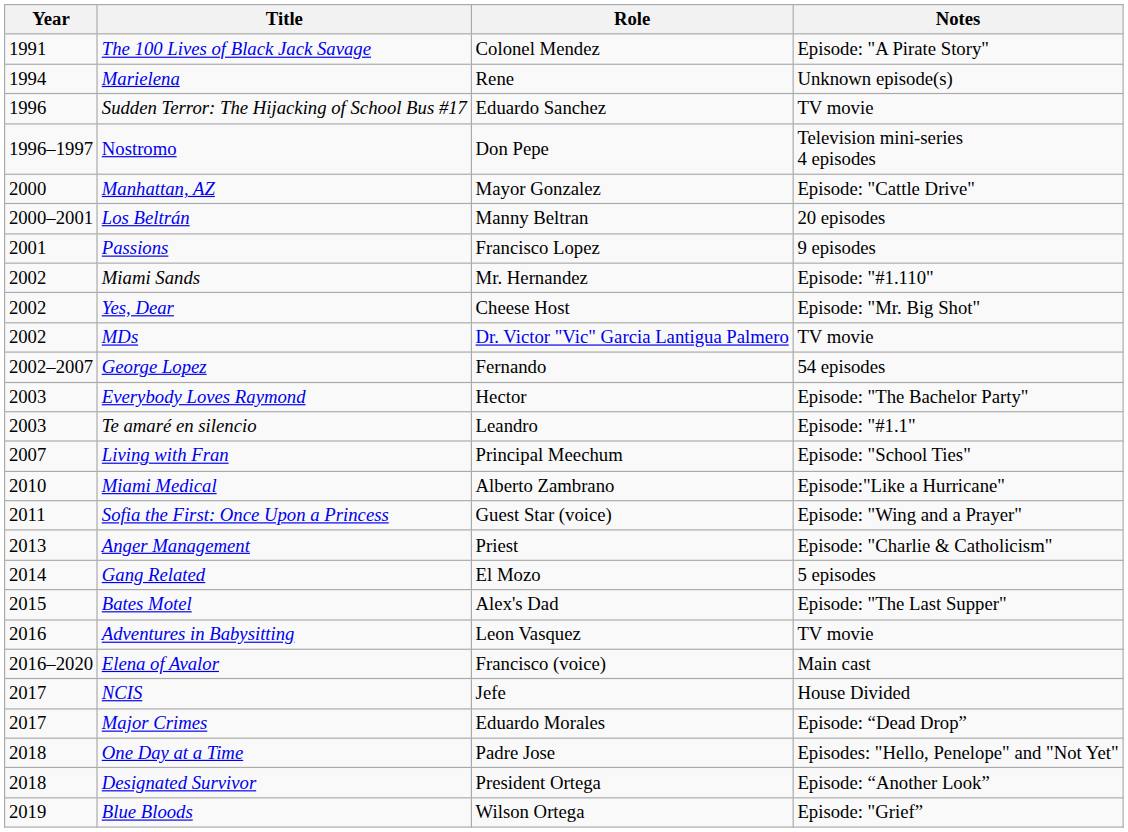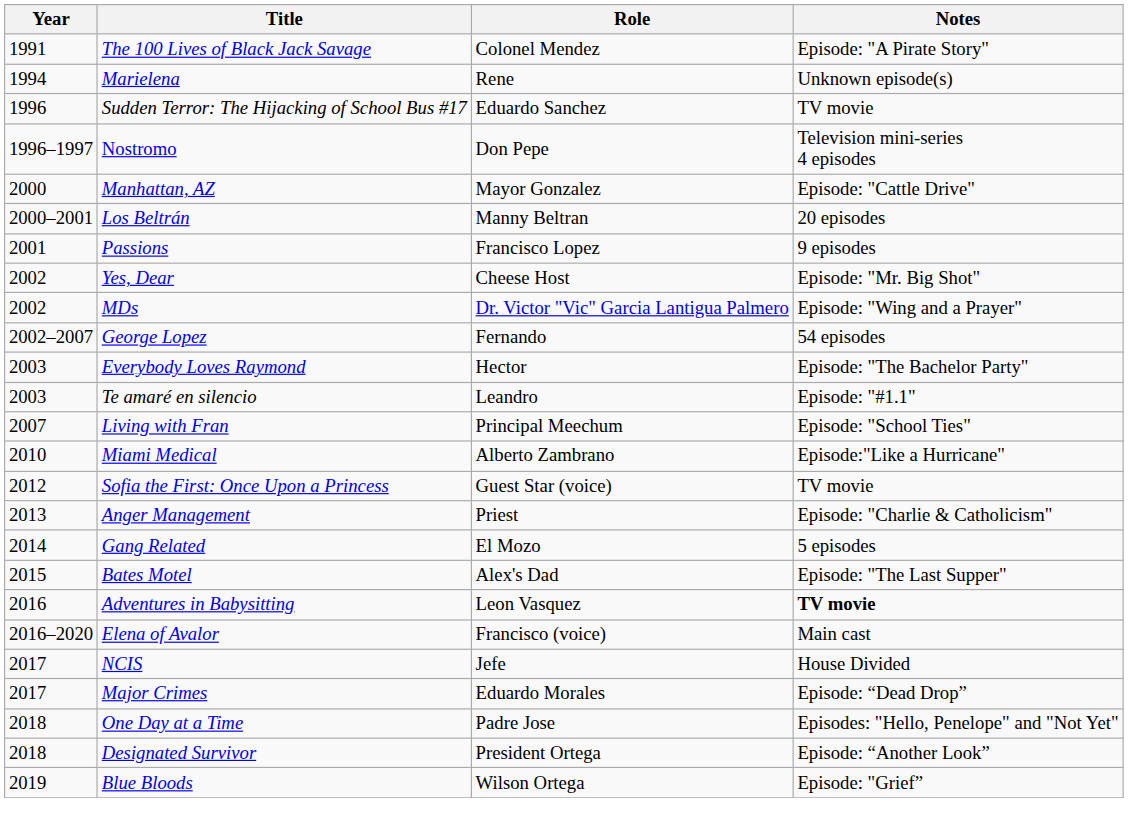 <table class="wikitable">
 <tr>
 <th>Year</th>
 <th>Title</th>
 <th>Role</th>
 <th>Notes</th>
 </tr>
 <tr>
 <td>1991</td>
 <td><em><a href='#'>The 100 Lives of Black Jack Savage</a></em></td>
 <td>Colonel Mendez</td>
 <td>Episode: "A Pirate Story"</td>
 </tr>
 <tr>
 <td>1994</td>
 <td><em><a href='#'>Marielena</a></em></td>
 <td>Rene</td>
 <td>Unknown episode(s)</td>
 </tr>
 <tr>
 <td>1996</td>
 <td><em>Sudden Terror: The Hijacking of School Bus #17</em></td>
 <td>Eduardo Sanchez</td>
 <td>TV movie</td>
 </tr>
 <tr>
 <td>1996–1997</td>
 <td><em><a href='#'></em>Nostromo<em></a></em></td>
 <td>Don Pepe</td>
 <td>Television mini-series<br>4 episodes</td>
 </tr>
 <tr>
 <td>2000</td>
 <td><em><a href='#'>Manhattan, AZ</a></em></td>
 <td>Mayor Gonzalez</td>
 <td>Episode: "Cattle Drive"</td>
 </tr>
 <tr>
 <td>2000–2001</td>
 <td><em><a href='#'>Los Beltrán</a></em></td>
 <td>Manny Beltran</td>
 <td>20 episodes</td>
 </tr>
 <tr>
 <td>2001</td>
 <td><em><a href='#'>Passions</a></em></td>
 <td>Francisco Lopez</td>
 <td>9 episodes</td>
 </tr>
 <tr>
 <td>2002</td>
-<td><em>Miami Sands</em></td>
-<td>Mr. Hernandez</td>
-<td>Episode: "#1.110"</td>
-</tr>
-<tr>
-<td>2002</td>
 <td><em><a href='#'>Yes, Dear</a></em></td>
 <td>Cheese Host</td>
 <td>Episode: "Mr. Big Shot"</td>
 </tr>
 <tr>
 <td>2002</td>
 <td><em><a href='#'>MDs</a></em></td>
 <td><a href='#'>Dr. Victor "Vic" Garcia Lantigua Palmero</a></td>
-<td>TV movie</td>
+<td>Episode: "Wing and a Prayer"</td>
 </tr>
 <tr>
 <td>2002–2007</td>
 <td><em><a href='#'>George Lopez</a></em></td>
 <td>Fernando</td>
 <td>54 episodes</td>
 </tr>
 <tr>
 <td>2003</td>
 <td><em><a href='#'>Everybody Loves Raymond</a></em></td>
 <td>Hector</td>
 <td>Episode: "The Bachelor Party"</td>
 </tr>
 <tr>
 <td>2003</td>
 <td><em>Te amaré en silencio</em></td>
 <td>Leandro</td>
 <td>Episode: "#1.1"</td>
 </tr>
 <tr>
 <td>2007</td>
 <td><em><a href='#'>Living with Fran</a></em></td>
 <td>Principal Meechum</td>
 <td>Episode: "School Ties"</td>
 </tr>
 <tr>
 <td>2010</td>
 <td><em><a href='#'>Miami Medical</a></em></td>
 <td>Alberto Zambrano</td>
 <td>Episode:"Like a Hurricane"</td>
 </tr>
 <tr>
-<td>2011</td>
+<td>2012</td>
 <td><em><a href='#'>Sofia the First: Once Upon a Princess</a></em></td>
 <td>Guest Star (voice)</td>
-<td>Episode: "Wing and a Prayer"</td>
+<td>TV movie</td>
 </tr>
 <tr>
 <td>2013</td>
 <td><em><a href='#'>Anger Management</a></em></td>
 <td>Priest</td>
 <td>Episode: "Charlie & Catholicism"</td>
 </tr>
 <tr>
 <td>2014</td>
 <td><em><a href='#'>Gang Related</a></em></td>
 <td>El Mozo</td>
 <td>5 episodes</td>
 </tr>
 <tr>
 <td>2015</td>
 <td><em><a href='#'>Bates Motel</a></em></td>
 <td>Alex's Dad</td>
 <td>Episode: "The Last Supper"</td>
 </tr>
 <tr>
 <td>2016</td>
 <td><em><a href='#'>Adventures in Babysitting</a></em></td>
 <td>Leon Vasquez</td>
-<td>TV movie</td>
+<td><strong>TV movie</strong></td>
 </tr>
 <tr>
 <td>2016–2020</td>
 <td><em><a href='#'>Elena of Avalor</a></em></td>
 <td>Francisco (voice)</td>
 <td>Main cast</td>
 </tr>
 <tr>
 <td>2017</td>
 <td><em><a href='#'>NCIS</a></em></td>
 <td>Jefe</td>
 <td>House Divided</td>
 </tr>
 <tr>
 <td>2017</td>
 <td><em><a href='#'>Major Crimes</a></em></td>
 <td>Eduardo Morales</td>
 <td>Episode: “Dead Drop”</td>
 </tr>
 <tr>
 <td>2018</td>
 <td><em><a href='#'>One Day at a Time</a></em></td>
 <td>Padre Jose</td>
 <td>Episodes: "Hello, Penelope" and "Not Yet"</td>
 </tr>
 <tr>
 <td>2018</td>
 <td><em><a href='#'>Designated Survivor</a></em></td>
 <td>President Ortega</td>
 <td>Episode: “Another Look”</td>
 </tr>
 <tr>
 <td>2019</td>
 <td><em><a href='#'>Blue Bloods</a></em></td>
 <td>Wilson Ortega</td>
 <td>Episode: "Grief”</td>
 </tr>
 </table>
